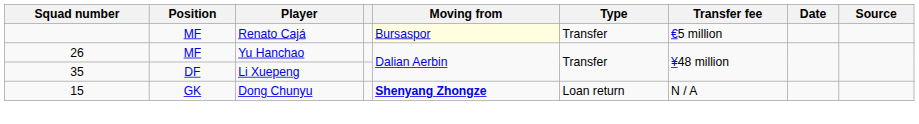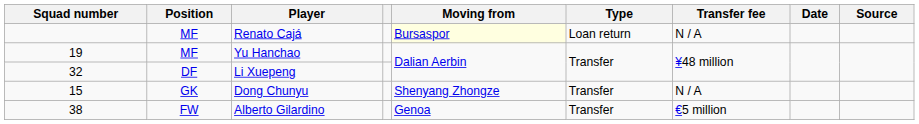 <table class="wikitable sortable" style="width:90%; text-align:left; font-size:95%;">
 <tr>
 <th><strong>Squad number</strong></th>
 <th><strong>Position</strong></th>
 <th><strong>Player</strong></th>
 <th></th>
 <th><strong>Moving from</strong></th>
 <th><strong>Type</strong></th>
 <th><strong>Transfer fee</strong></th>
 <th><strong>Date</strong></th>
 <th><strong>Source</strong></th>
 </tr>
 <tr>
 <td align=center></td>
 <td align=center><a href='#'>MF</a></td>
 <td align=left> <a href='#'>Renato Cajá</a></td>
 <td align=center></td>
 <td align=left style="background: lightyellow;"> <a href='#'>Bursaspor</a></td>
-<td>Transfer</td>
-<td><a href='#'>€</a>5 million</td>
+<td>Loan return</td>
+<td>N / A</td>
 <td></td>
 <td align=center></td>
 </tr>
 <tr>
-<td align=center>26</td>
+<td align=center>19</td>
 <td align=center><a href='#'>MF</a></td>
 <td align=left> <a href='#'>Yu Hanchao</a></td>
 <td align=center></td>
 <td align=left rowspan=2> <a href='#'>Dalian Aerbin</a></td>
 <td rowspan=2>Transfer</td>
 <td rowspan=2><a href='#'>¥</a>48 million</td>
 <td rowspan=2></td>
 <td align=center rowspan=2></td>
 </tr>
 <tr>
-<td align=center>35</td>
+<td align=center>32</td>
 <td align=center><a href='#'>DF</a></td>
 <td align=left> <a href='#'>Li Xuepeng</a></td>
 <td align=center></td>
 </tr>
 <tr>
 <td align=center>15</td>
 <td align=center><a href='#'>GK</a></td>
 <td align=left> <a href='#'>Dong Chunyu</a></td>
 <td align=center></td>
-<td align=left><strong> <a href='#'>Shenyang Zhongze</a></strong></td>
-<td>Loan return</td>
+<td align=left> <a href='#'>Shenyang Zhongze</a></td>
+<td>Transfer</td>
 <td>N / A</td>
 <td></td>
 <td align=center></td>
 </tr>
+<tr>
+<td align=center>38</td>
+<td align=center><a href='#'>FW</a></td>
+<td align=left> <a href='#'>Alberto Gilardino</a></td>
+<td align=center></td>
+<td align=left> <a href='#'>Genoa</a></td>
+<td>Transfer</td>
+<td><a href='#'>€</a>5 million</td>
+<td></td>
+<td align=center></td>
+</tr>
 </table>
